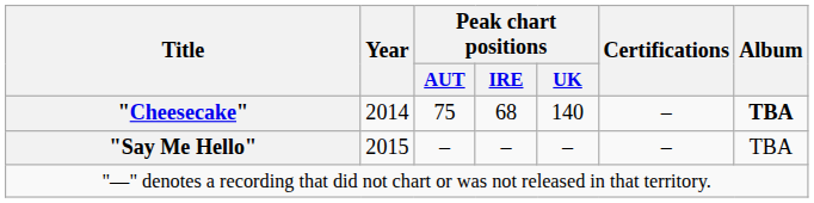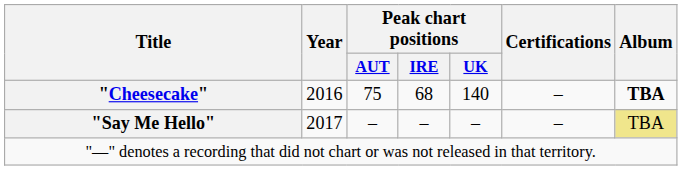 <table class="wikitable plainrowheaders" style="text-align:center;">
 <tr>
 <th scope="col" rowspan="2" style="width:16em;">Title</th>
 <th scope="col" rowspan="2">Year</th>
 <th scope="col" colspan="3">Peak chart positions</th>
 <th scope="col" rowspan="2">Certifications</th>
 <th scope="col" rowspan="2">Album</th>
 </tr>
 <tr>
 <th scope="col" style="width:2.7em;font-size:90%;"><a href='#'>AUT</a><br></th>
 <th scope="col" style="width:2.7em;font-size:90%;"><a href='#'>IRE</a><br></th>
 <th scope="col" style="width:2.7em;font-size:90%;"><a href='#'>UK</a><br></th>
 </tr>
 <tr>
 <th scope="row">"<a href='#'>Cheesecake</a>"<br></th>
-<td>2014</td>
+<td>2016</td>
 <td>75</td>
 <td>68</td>
 <td>140</td>
 <td>–</td>
 <td><strong>TBA</strong></td>
 </tr>
 <tr>
 <th scope="row">"Say Me Hello"<br></th>
-<td>2015</td>
+<td>2017</td>
 <td>–</td>
 <td>–</td>
 <td>–</td>
 <td>–</td>
-<td>TBA</td>
+<td style="background: khaki;">TBA</td>
 </tr>
 <tr>
 <td colspan="14" style="font-size:90%">"—" denotes a recording that did not chart or was not released in that territory.</td>
 </tr>
 </table>
